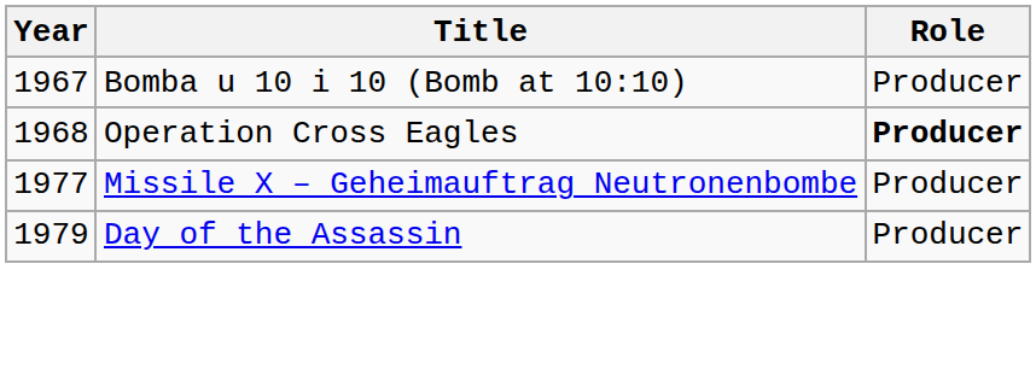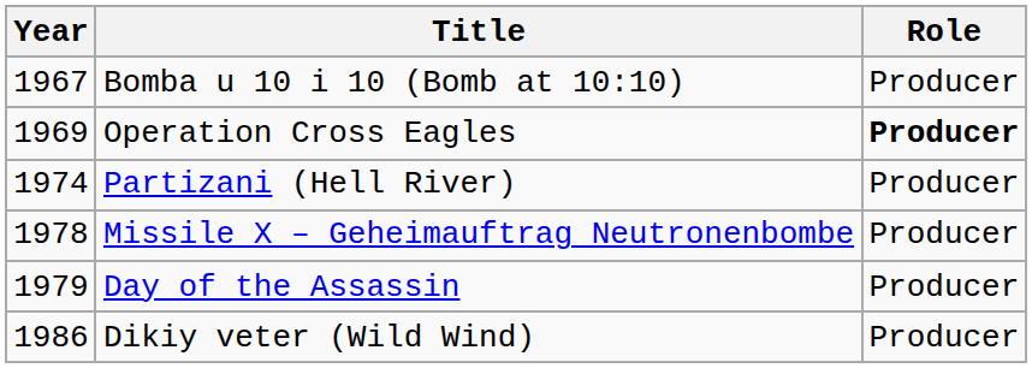 <table class="wikitable sortable">
 <tr>
 <th>Year</th>
 <th>Title</th>
 <th>Role</th>
 </tr>
 <tr>
 <td>1967</td>
 <td> Bomba u 10 i 10 (Bomb at 10:10)</td>
 <td>Producer</td>
 </tr>
 <tr>
-<td>1968</td>
+<td>1969</td>
 <td>Operation Cross Eagles</td>
 <td><strong>Producer</strong></td>
 </tr>
 <tr>
-<td>1977</td>
+<td>1974</td>
+<td> <a href='#'>Partizani</a> (Hell River)</td>
+<td>Producer</td>
+</tr>
+<tr>
+<td>1978</td>
 <td><a href='#'>Missile X – Geheimauftrag Neutronenbombe</a></td>
 <td>Producer</td>
 </tr>
 <tr>
 <td>1979</td>
 <td><a href='#'>Day of the Assassin</a></td>
 <td>Producer</td>
 </tr>
+<tr>
+<td>1986</td>
+<td> Dikiy veter (Wild Wind)</td>
+<td>Producer</td>
+</tr>
 </table>
